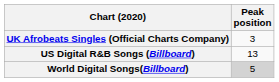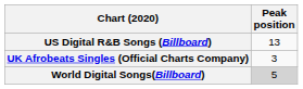 <table class="wikitable sortable plainrowheaders" style="text-align:center">
 <tr>
 <th scope="col">Chart (2020)</th>
 <th scope="col">Peak<br> position</th>
 </tr>
 <tr>
+<th scope="row">US Digital R&B Songs (<em><a href='#'>Billboard</a></em>)</th>
+<td>13</td>
+</tr>
+<tr>
 <th scope="row"><a href='#'>UK Afrobeats Singles</a> (Official Charts Company)</th>
 <td>3</td>
-</tr>
-<tr>
-<th scope="row">US Digital R&B Songs (<em><a href='#'>Billboard</a></em>)</th>
-<td>13</td>
 </tr>
 <tr>
 <th scope="row">World Digital Songs(<em><a href='#'>Billboard</a></em>)</th>
 <td style="background: lightgrey;">5</td>
 </tr>
 </table>
